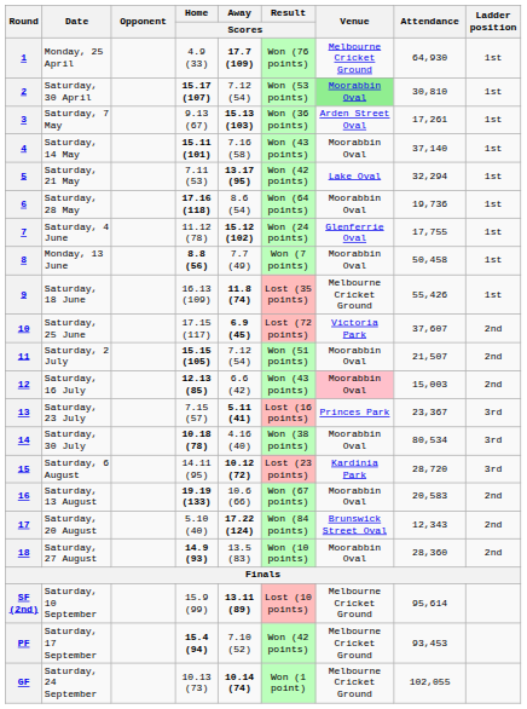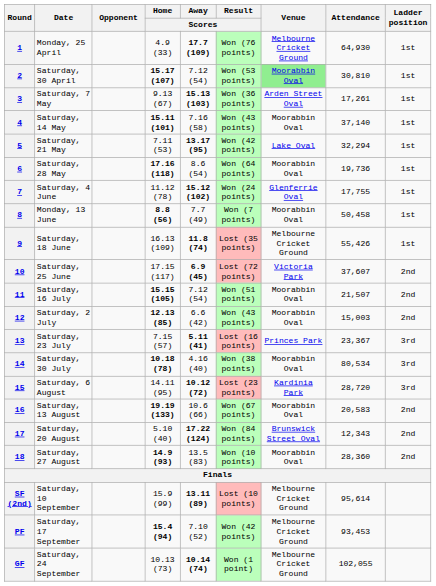 <table class="wikitable" width="70%" style="text-align:center; font-size:90%">
 <tr>
 <th style="width:1%;"  rowspan=2>Round</th>
 <th style="width:4%;"  rowspan=2>Date</th>
 <th style="width:4%;"  rowspan=2>Opponent</th>
 <th style="width:3%;">Home</th>
 <th style="width:3%;">Away</th>
 <th style="width:3%;">Result</th>
 <th style="width:5%;"  rowspan=2>Venue</th>
 <th style="width:3%;"  rowspan=2>Attendance</th>
 <th style="width:1%;"  rowspan=2>Ladder position</th>
 </tr>
 <tr>
 <th colspan=3>Scores</th>
 </tr>
 <tr>
 <th scope="row" style="text-align:center;"><a href='#'>1</a></th>
 <td align="left">Monday, 25 April</td>
 <td align="left"> </td>
 <td>4.9 (33)</td>
 <td><strong>17.7 (109)</strong></td>
 <td bgcolor="#bbffbb">Won (76 points)</td>
 <td><a href='#'>Melbourne Cricket Ground</a></td>
 <td>64,930</td>
 <td>1st</td>
 </tr>
 <tr>
 <th scope="row" style="text-align:center;"><a href='#'>2</a></th>
 <td align="left">Saturday, 30 April</td>
 <td align="left"> </td>
 <td><strong>15.17 (107)</strong></td>
 <td>7.12 (54)</td>
 <td bgcolor="#bbffbb">Won (53 points)</td>
 <td style="background: lightgreen;"><a href='#'>Moorabbin Oval</a></td>
 <td>30,810</td>
 <td>1st</td>
 </tr>
 <tr>
 <th scope="row" style="text-align:center;"><a href='#'>3</a></th>
 <td align="left">Saturday, 7 May</td>
 <td align="left"> </td>
 <td>9.13 (67)</td>
 <td><strong>15.13 (103)</strong></td>
 <td bgcolor="#bbffbb">Won (36 points)</td>
 <td><a href='#'>Arden Street Oval</a></td>
 <td>17,261</td>
 <td>1st</td>
 </tr>
 <tr>
 <th scope="row" style="text-align:center;"><a href='#'>4</a></th>
 <td align="left">Saturday, 14 May</td>
 <td align="left"> </td>
 <td><strong>15.11 (101)</strong></td>
 <td>7.16 (58)</td>
 <td bgcolor="#bbffbb">Won (43 points)</td>
 <td>Moorabbin Oval</td>
 <td>37,140</td>
 <td>1st</td>
 </tr>
 <tr>
 <th scope="row" style="text-align:center;"><a href='#'>5</a></th>
 <td align="left">Saturday, 21 May</td>
 <td align="left"> </td>
 <td>7.11 (53)</td>
 <td><strong>13.17 (95)</strong></td>
 <td bgcolor="#bbffbb">Won (42 points)</td>
 <td><a href='#'>Lake Oval</a></td>
 <td>32,294</td>
 <td>1st</td>
 </tr>
 <tr>
 <th scope="row" style="text-align:center;"><a href='#'>6</a></th>
 <td align="left">Saturday, 28 May</td>
 <td align="left"> </td>
 <td><strong>17.16 (118)</strong></td>
 <td>8.6 (54)</td>
 <td bgcolor="#bbffbb">Won (64 points)</td>
 <td>Moorabbin Oval</td>
 <td>19,736</td>
 <td>1st</td>
 </tr>
 <tr>
 <th scope="row" style="text-align:center;"><a href='#'>7</a></th>
 <td align="left">Saturday, 4 June</td>
 <td align="left"> </td>
 <td>11.12 (78)</td>
 <td><strong>15.12 (102)</strong></td>
 <td bgcolor="#bbffbb">Won (24 points)</td>
 <td><a href='#'>Glenferrie Oval</a></td>
 <td>17,755</td>
 <td>1st</td>
 </tr>
 <tr>
 <th scope="row" style="text-align:center;"><a href='#'>8</a></th>
 <td align="left">Monday, 13 June</td>
 <td align="left"> </td>
 <td><strong>8.8 (56)</strong></td>
 <td>7.7 (49)</td>
 <td bgcolor="#bbffbb">Won (7 points)</td>
 <td>Moorabbin Oval</td>
 <td>50,458</td>
 <td>1st</td>
 </tr>
 <tr>
 <th scope="row" style="text-align:center;"><a href='#'>9</a></th>
 <td align="left">Saturday, 18 June</td>
 <td align="left"> </td>
 <td>16.13 (109)</td>
 <td><strong>11.8 (74)</strong></td>
 <td bgcolor="#ffbbbb">Lost (35 points)</td>
 <td>Melbourne Cricket Ground</td>
 <td>55,426</td>
 <td>1st</td>
 </tr>
 <tr>
 <th scope="row" style="text-align:center;"><a href='#'>10</a></th>
 <td align="left">Saturday, 25 June</td>
 <td align="left"> </td>
 <td>17.15 (117)</td>
 <td><strong>6.9 (45)</strong></td>
 <td bgcolor="#ffbbbb">Lost (72 points)</td>
 <td><a href='#'>Victoria Park</a></td>
 <td>37,607</td>
 <td>2nd</td>
 </tr>
 <tr>
 <th scope="row" style="text-align:center;"><a href='#'>11</a></th>
-<td align="left">Saturday, 2 July</td>
+<td align="left">Saturday, 16 July</td>
 <td align="left"> </td>
 <td><strong>15.15 (105)</strong></td>
 <td>7.12 (54)</td>
 <td bgcolor="#bbffbb">Won (51 points)</td>
 <td>Moorabbin Oval</td>
 <td>21,507</td>
 <td>2nd</td>
 </tr>
 <tr>
 <th scope="row" style="text-align:center;"><a href='#'>12</a></th>
-<td align="left">Saturday, 16 July</td>
+<td align="left">Saturday, 2 July</td>
 <td align="left"> </td>
 <td><strong>12.13 (85)</strong></td>
 <td>6.6 (42)</td>
 <td bgcolor="#bbffbb">Won (43 points)</td>
-<td style="background: pink;">Moorabbin Oval</td>
+<td>Moorabbin Oval</td>
 <td>15,003</td>
 <td>2nd</td>
 </tr>
 <tr>
 <th scope="row" style="text-align:center;"><a href='#'>13</a></th>
 <td align="left">Saturday, 23 July</td>
 <td align="left"> </td>
 <td>7.15 (57)</td>
 <td><strong>5.11 (41)</strong></td>
 <td bgcolor="#ffbbbb">Lost (16 points)</td>
 <td><a href='#'>Princes Park</a></td>
 <td>23,367</td>
 <td>3rd</td>
 </tr>
 <tr>
 <th scope="row" style="text-align:center;"><a href='#'>14</a></th>
 <td align="left">Saturday, 30 July</td>
 <td align="left"> </td>
 <td><strong>10.18 (78)</strong></td>
 <td>4.16 (40)</td>
 <td bgcolor="#bbffbb">Won (38 points)</td>
 <td>Moorabbin Oval</td>
 <td>80,534</td>
 <td>3rd</td>
 </tr>
 <tr>
 <th scope="row" style="text-align:center;"><a href='#'>15</a></th>
 <td align="left">Saturday, 6 August</td>
 <td align="left"> </td>
 <td>14.11 (95)</td>
 <td><strong>10.12 (72)</strong></td>
 <td bgcolor="#ffbbbb">Lost (23 points)</td>
 <td><a href='#'>Kardinia Park</a></td>
 <td>28,720</td>
 <td>3rd</td>
 </tr>
 <tr>
 <th scope="row" style="text-align:center;"><a href='#'>16</a></th>
 <td align="left">Saturday, 13 August</td>
 <td align="left"> </td>
 <td><strong>19.19 (133)</strong></td>
 <td>10.6 (66)</td>
 <td bgcolor="#bbffbb">Won (67 points)</td>
 <td>Moorabbin Oval</td>
 <td>20,583</td>
 <td>2nd</td>
 </tr>
 <tr>
 <th scope="row" style="text-align:center;"><a href='#'>17</a></th>
 <td align="left">Saturday, 20 August</td>
 <td align="left"> </td>
 <td>5.10 (40)</td>
 <td><strong>17.22 (124)</strong></td>
 <td bgcolor="#bbffbb">Won (84 points)</td>
 <td><a href='#'>Brunswick Street Oval</a></td>
 <td>12,343</td>
 <td>2nd</td>
 </tr>
 <tr>
 <th scope="row" style="text-align:center;"><a href='#'>18</a></th>
 <td align="left">Saturday, 27 August</td>
 <td align="left"> </td>
 <td><strong>14.9 (93)</strong></td>
 <td>13.5 (83)</td>
 <td bgcolor="#bbffbb">Won (10 points)</td>
 <td>Moorabbin Oval</td>
 <td>28,360</td>
 <td>2nd</td>
 </tr>
 <tr>
 <th colspan=9 align=center>Finals</th>
 </tr>
 <tr>
 <th scope="row" style="text-align:center;"><a href='#'>SF (2nd)</a></th>
 <td align="left">Saturday, 10 September</td>
 <td align="left"> </td>
 <td>15.9 (99)</td>
 <td><strong>13.11 (89)</strong></td>
 <td bgcolor="#ffbbbb">Lost (10 points)</td>
 <td>Melbourne Cricket Ground</td>
 <td>95,614</td>
 <td></td>
 </tr>
 <tr>
 <th scope="row" style="text-align:center;"><a href='#'>PF</a></th>
 <td align="left">Saturday, 17 September</td>
 <td align="left"> </td>
 <td><strong>15.4 (94)</strong></td>
 <td>7.10 (52)</td>
 <td bgcolor="#bbffbb">Won (42 points)</td>
 <td>Melbourne Cricket Ground</td>
 <td>93,453</td>
 <td></td>
 </tr>
 <tr>
 <th scope="row" style="text-align:center;"><a href='#'>GF</a></th>
 <td align="left">Saturday, 24 September</td>
 <td align="left"> </td>
 <td>10.13 (73)</td>
 <td><strong>10.14 (74)</strong></td>
 <td bgcolor="#bbffbb">Won (1 point)</td>
 <td>Melbourne Cricket Ground</td>
 <td>102,055</td>
 <td></td>
 </tr>
 </table>
